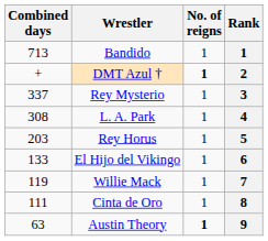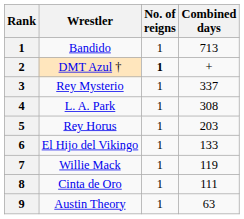 <table class="wikitable sortable" style="text-align: center">
 <tr>
-<th>Combined<br>days</th>
+<th>Rank</th>
 <th>Wrestler</th>
 <th>No. of<br>reigns</th>
-<th>Rank</th>
+<th>Combined<br>days</th>
 </tr>
 <tr>
-<td>713</td>
+<th>1</th>
 <td><a href='#'>Bandido</a></td>
 <td>1</td>
-<th>1</th>
+<td>713</td>
 </tr>
 <tr>
-<td>+</td>
+<th>2</th>
 <td style="background:#ffe6bd;"><a href='#'>DMT Azul</a> †</td>
 <td><strong>1</strong></td>
-<th>2</th>
+<td>+</td>
 </tr>
 <tr>
-<td>337</td>
+<th>3</th>
 <td><a href='#'>Rey Mysterio</a></td>
 <td>1</td>
-<th>3</th>
+<td>337</td>
 </tr>
 <tr>
-<td>308</td>
+<th>4</th>
 <td><a href='#'>L. A. Park</a></td>
 <td>1</td>
-<th>4</th>
+<td>308</td>
 </tr>
 <tr>
-<td>203</td>
+<th>5</th>
 <td><a href='#'>Rey Horus</a></td>
 <td>1</td>
-<th>5</th>
+<td>203</td>
 </tr>
 <tr>
-<td>133</td>
+<th>6</th>
 <td><a href='#'>El Hijo del Vikingo</a></td>
 <td>1</td>
-<th>6</th>
+<td>133</td>
 </tr>
 <tr>
-<td>119</td>
+<th>7</th>
 <td><a href='#'>Willie Mack</a></td>
 <td>1</td>
-<th>7</th>
+<td>119</td>
 </tr>
 <tr>
-<td>111</td>
+<th>8</th>
 <td><a href='#'>Cinta de Oro</a></td>
 <td>1</td>
-<th>8</th>
+<td>111</td>
 </tr>
 <tr>
+<th>9</th>
+<td><a href='#'>Austin Theory</a></td>
+<td>1</td>
 <td>63</td>
-<td><a href='#'>Austin Theory</a></td>
-<td><strong>1</strong></td>
-<th>9</th>
 </tr>
 </table>
